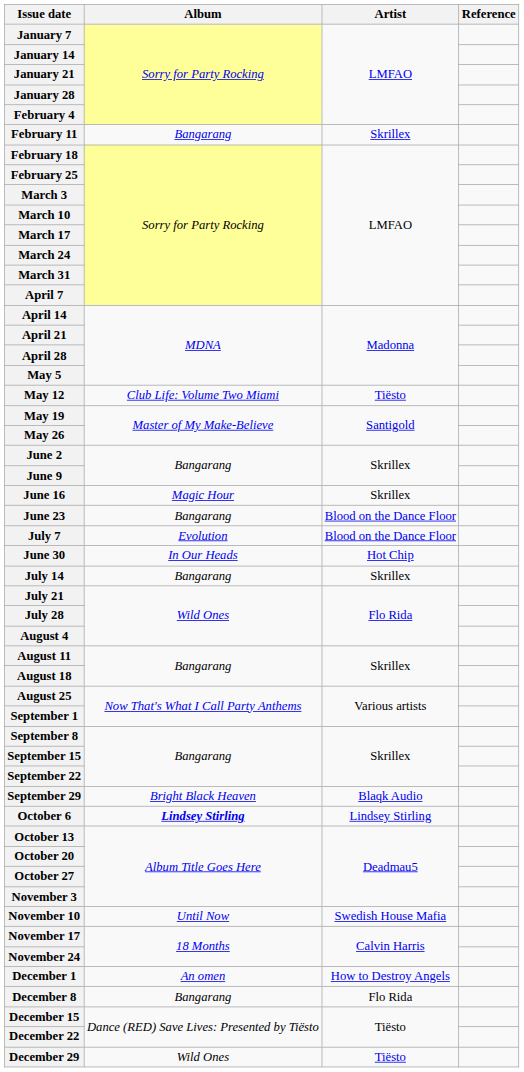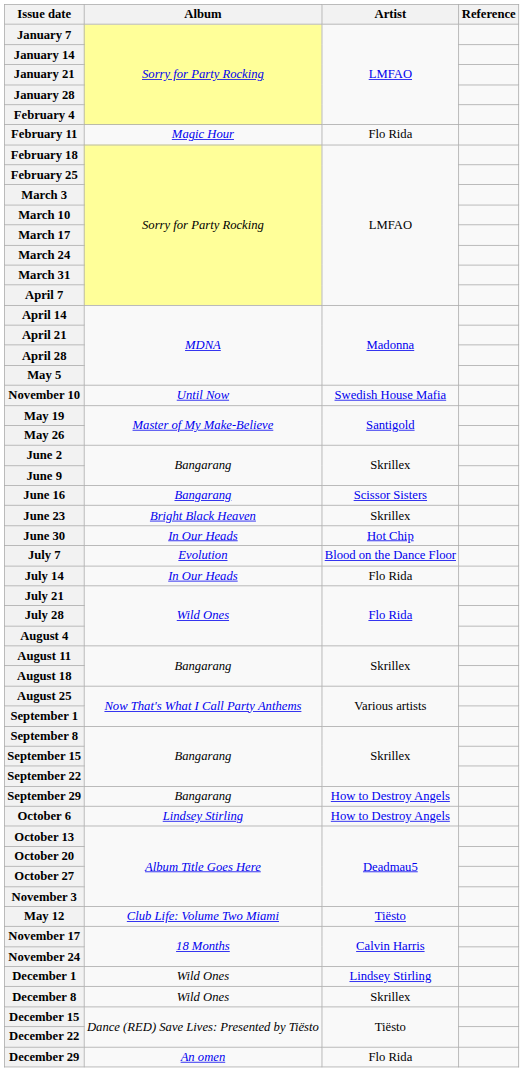 <table class="wikitable plainrowheaders" style="text-align:center">
 <tr>
 <th scope="col">Issue date</th>
 <th scope="col">Album</th>
 <th scope="col">Artist</th>
 <th scope="col">Reference</th>
 </tr>
 <tr>
 <th scope="row">January 7</th>
 <td bgcolor=#FFFF99 rowspan="5"><em><a href='#'>Sorry for Party Rocking</a></em> </td>
 <td rowspan="5"><a href='#'>LMFAO</a></td>
 <td></td>
 </tr>
 <tr>
 <th scope="row">January 14</th>
 <td></td>
 </tr>
 <tr>
 <th scope="row">January 21</th>
 <td></td>
 </tr>
 <tr>
 <th scope="row">January 28</th>
 <td></td>
 </tr>
 <tr>
 <th scope="row">February 4</th>
 <td></td>
 </tr>
 <tr>
 <th scope="row">February 11</th>
-<td><em><a href='#'>Bangarang</a></em></td>
-<td><a href='#'>Skrillex</a></td>
+<td><em><a href='#'>Magic Hour</a></em></td>
+<td>Flo Rida</td>
 <td></td>
 </tr>
 <tr>
 <th scope="row">February 18</th>
 <td bgcolor=#FFFF99 rowspan="8"><em>Sorry for Party Rocking</em> </td>
 <td rowspan="8">LMFAO</td>
 <td></td>
 </tr>
 <tr>
 <th scope="row">February 25</th>
 <td></td>
 </tr>
 <tr>
 <th scope="row">March 3</th>
 <td></td>
 </tr>
 <tr>
 <th scope="row">March 10</th>
 <td></td>
 </tr>
 <tr>
 <th scope="row">March 17</th>
 <td></td>
 </tr>
 <tr>
 <th scope="row">March 24</th>
 <td></td>
 </tr>
 <tr>
 <th scope="row">March 31</th>
 <td></td>
 </tr>
 <tr>
 <th scope="row">April 7</th>
 <td></td>
 </tr>
 <tr>
 <th scope="row">April 14</th>
 <td rowspan="4"><em><a href='#'>MDNA</a></em></td>
 <td rowspan="4"><a href='#'>Madonna</a></td>
 <td></td>
 </tr>
 <tr>
 <th scope="row">April 21</th>
 <td></td>
 </tr>
 <tr>
 <th scope="row">April 28</th>
 <td></td>
 </tr>
 <tr>
 <th scope="row">May 5</th>
 <td></td>
 </tr>
 <tr>
-<th scope="row">May 12</th>
-<td><em><a href='#'>Club Life: Volume Two Miami</a></em></td>
-<td><a href='#'>Tiësto</a></td>
+<th scope="row">November 10</th>
+<td><em><a href='#'>Until Now</a></em></td>
+<td><a href='#'>Swedish House Mafia</a></td>
 <td></td>
 </tr>
 <tr>
 <th scope="row">May 19</th>
 <td rowspan="2"><em><a href='#'>Master of My Make-Believe</a></em></td>
 <td rowspan="2"><a href='#'>Santigold</a></td>
 <td></td>
 </tr>
 <tr>
 <th scope="row">May 26</th>
 <td></td>
 </tr>
 <tr>
 <th scope="row">June 2</th>
 <td rowspan="2"><em>Bangarang</em></td>
 <td rowspan="2">Skrillex</td>
 <td></td>
 </tr>
 <tr>
 <th scope="row">June 9</th>
 <td></td>
 </tr>
 <tr>
 <th scope="row">June 16</th>
-<td><em><a href='#'>Magic Hour</a></em></td>
+<td><em><a href='#'>Bangarang</a></em></td>
+<td><a href='#'>Scissor Sisters</a></td>
+<td></td>
+</tr>
+<tr>
+<th scope="row">June 23</th>
+<td><em><a href='#'>Bright Black Heaven</a></em></td>
 <td>Skrillex</td>
 <td></td>
 </tr>
 <tr>
-<th scope="row">June 23</th>
-<td><em>Bangarang</em></td>
-<td><a href='#'>Blood on the Dance Floor</a></td>
+<th scope="row">June 30</th>
+<td><em><a href='#'>In Our Heads</a></em></td>
+<td><a href='#'>Hot Chip</a></td>
 <td></td>
 </tr>
 <tr>
 <th scope="row">July 7</th>
 <td><em><a href='#'>Evolution</a></em></td>
 <td><a href='#'>Blood on the Dance Floor</a></td>
 <td></td>
 </tr>
 <tr>
-<th scope="row">June 30</th>
+<th scope="row">July 14</th>
 <td><em><a href='#'>In Our Heads</a></em></td>
-<td><a href='#'>Hot Chip</a></td>
-<td></td>
-</tr>
-<tr>
-<th scope="row">July 14</th>
-<td><em>Bangarang</em></td>
-<td>Skrillex</td>
+<td>Flo Rida</td>
 <td></td>
 </tr>
 <tr>
 <th scope="row">July 21</th>
 <td rowspan="3"><em><a href='#'>Wild Ones</a></em></td>
 <td rowspan="3"><a href='#'>Flo Rida</a></td>
 <td></td>
 </tr>
 <tr>
 <th scope="row">July 28</th>
 <td></td>
 </tr>
 <tr>
 <th scope="row">August 4</th>
 <td></td>
 </tr>
 <tr>
 <th scope="row">August 11</th>
 <td rowspan="2"><em>Bangarang</em></td>
 <td rowspan="2">Skrillex</td>
 <td></td>
 </tr>
 <tr>
 <th scope="row">August 18</th>
 <td></td>
 </tr>
 <tr>
 <th scope="row">August 25</th>
 <td rowspan="2"><em><a href='#'>Now That's What I Call Party Anthems</a></em></td>
 <td rowspan="2">Various artists</td>
 <td></td>
 </tr>
 <tr>
 <th scope="row">September 1</th>
 <td></td>
 </tr>
 <tr>
 <th scope="row">September 8</th>
 <td rowspan="3"><em>Bangarang</em></td>
 <td rowspan="3">Skrillex</td>
 <td></td>
 </tr>
 <tr>
 <th scope="row">September 15</th>
 <td></td>
 </tr>
 <tr>
 <th scope="row">September 22</th>
 <td></td>
 </tr>
 <tr>
 <th scope="row">September 29</th>
-<td><em><a href='#'>Bright Black Heaven</a></em></td>
-<td><a href='#'>Blaqk Audio</a></td>
+<td><em>Bangarang</em></td>
+<td><a href='#'>How to Destroy Angels</a></td>
 <td></td>
 </tr>
 <tr>
 <th scope="row">October 6</th>
-<td><strong><em><a href='#'>Lindsey Stirling</a></em></strong></td>
-<td><a href='#'>Lindsey Stirling</a></td>
+<td><em><a href='#'>Lindsey Stirling</a></em></td>
+<td><a href='#'>How to Destroy Angels</a></td>
 <td></td>
 </tr>
 <tr>
 <th scope="row">October 13</th>
 <td rowspan="4"><em><a href='#'>Album Title Goes Here</a></em></td>
 <td rowspan="4"><a href='#'>Deadmau5</a></td>
 <td></td>
 </tr>
 <tr>
 <th scope="row">October 20</th>
 <td></td>
 </tr>
 <tr>
 <th scope="row">October 27</th>
 <td></td>
 </tr>
 <tr>
 <th scope="row">November 3</th>
 <td></td>
 </tr>
 <tr>
-<th scope="row">November 10</th>
-<td><em><a href='#'>Until Now</a></em></td>
-<td><a href='#'>Swedish House Mafia</a></td>
+<th scope="row">May 12</th>
+<td><em><a href='#'>Club Life: Volume Two Miami</a></em></td>
+<td><a href='#'>Tiësto</a></td>
 <td></td>
 </tr>
 <tr>
 <th scope="row">November 17</th>
 <td rowspan="2"><em><a href='#'>18 Months</a></em></td>
 <td rowspan="2"><a href='#'>Calvin Harris</a></td>
 <td></td>
 </tr>
 <tr>
 <th scope="row">November 24</th>
 <td></td>
 </tr>
 <tr>
 <th scope="row">December 1</th>
-<td><em><a href='#'>An omen</a></em></td>
-<td><a href='#'>How to Destroy Angels</a></td>
+<td><em>Wild Ones</em></td>
+<td><a href='#'>Lindsey Stirling</a></td>
 <td></td>
 </tr>
 <tr>
 <th scope="row">December 8</th>
-<td><em>Bangarang</em></td>
-<td>Flo Rida</td>
+<td><em>Wild Ones</em></td>
+<td>Skrillex</td>
 <td></td>
 </tr>
 <tr>
 <th scope="row">December 15</th>
 <td rowspan="2"><em>Dance (RED) Save Lives: Presented by Tiësto</em></td>
 <td rowspan="2">Tiësto</td>
 <td></td>
 </tr>
 <tr>
 <th scope="row">December 22</th>
 <td></td>
 </tr>
 <tr>
 <th scope="row">December 29</th>
-<td><em>Wild Ones</em></td>
-<td><a href='#'>Tiësto</a></td>
+<td><em><a href='#'>An omen</a></em></td>
+<td>Flo Rida</td>
 <td></td>
 </tr>
 </table>
